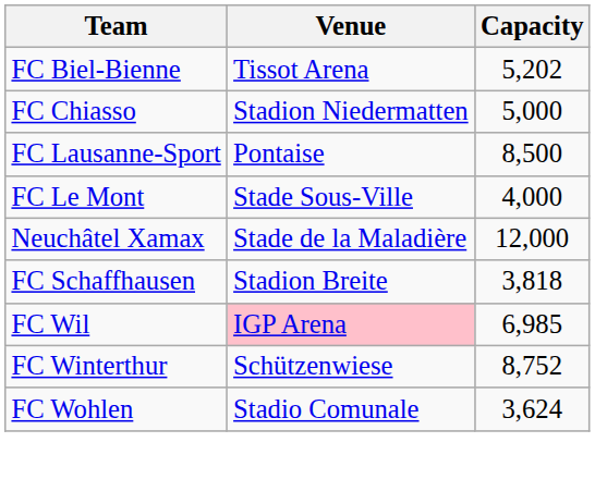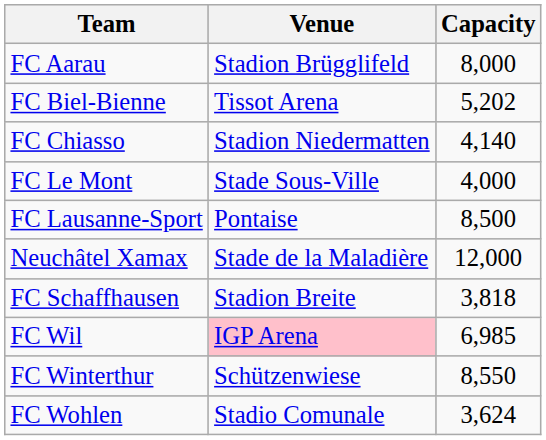 <table class="wikitable sortable">
 <tr>
 <th>Team</th>
 <th>Venue</th>
 <th>Capacity</th>
+</tr>
+<tr>
+<td><a href='#'>FC Aarau</a></td>
+<td><a href='#'>Stadion Brügglifeld</a></td>
+<td align="center">8,000</td>
 </tr>
 <tr>
 <td><a href='#'>FC Biel-Bienne</a></td>
 <td><a href='#'>Tissot Arena</a></td>
 <td align="center">5,202</td>
 </tr>
 <tr>
 <td><a href='#'>FC Chiasso</a></td>
 <td><a href='#'>Stadion Niedermatten</a></td>
-<td align="center">5,000</td>
+<td align="center">4,140</td>
+</tr>
+<tr>
+<td><a href='#'>FC Le Mont</a></td>
+<td><a href='#'>Stade Sous-Ville</a></td>
+<td align="center">4,000</td>
 </tr>
 <tr>
 <td><a href='#'>FC Lausanne-Sport</a></td>
 <td><a href='#'>Pontaise</a></td>
 <td align="center">8,500</td>
-</tr>
-<tr>
-<td><a href='#'>FC Le Mont</a></td>
-<td><a href='#'>Stade Sous-Ville</a></td>
-<td align="center">4,000</td>
 </tr>
 <tr>
 <td><a href='#'>Neuchâtel Xamax</a></td>
 <td><a href='#'>Stade de la Maladière</a></td>
 <td align="center">12,000</td>
 </tr>
 <tr>
 <td><a href='#'>FC Schaffhausen</a></td>
 <td><a href='#'>Stadion Breite</a></td>
 <td align="center">3,818</td>
 </tr>
 <tr>
 <td><a href='#'>FC Wil</a></td>
 <td style="background: pink;"><a href='#'>IGP Arena</a></td>
 <td align="center">6,985</td>
 </tr>
 <tr>
 <td><a href='#'>FC Winterthur</a></td>
 <td><a href='#'>Schützenwiese</a></td>
-<td align="center">8,752</td>
+<td align="center">8,550</td>
 </tr>
 <tr>
 <td><a href='#'>FC Wohlen</a></td>
 <td><a href='#'>Stadio Comunale</a></td>
 <td align="center">3,624</td>
 </tr>
 </table>
